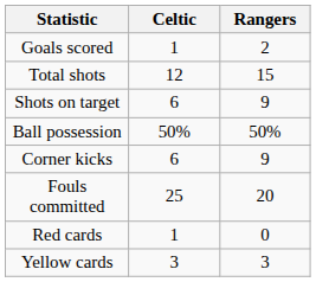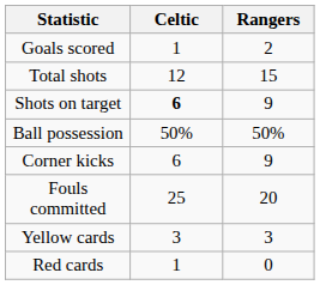 <table class="wikitable" style="text-align: center">
 <tr>
 <th width=105>Statistic</th>
 <th width=75>Celtic</th>
 <th width=75>Rangers</th>
 </tr>
 <tr>
 <td>Goals scored</td>
 <td>1</td>
 <td>2</td>
 </tr>
 <tr>
 <td>Total shots</td>
 <td>12</td>
 <td>15</td>
 </tr>
 <tr>
 <td>Shots on target</td>
-<td>6</td>
+<td><strong>6</strong></td>
 <td>9</td>
 </tr>
 <tr>
 <td>Ball possession</td>
 <td>50%</td>
 <td>50%</td>
 </tr>
 <tr>
 <td>Corner kicks</td>
 <td>6</td>
 <td>9</td>
 </tr>
 <tr>
 <td>Fouls committed</td>
 <td>25</td>
 <td>20</td>
 </tr>
 <tr>
+<td>Yellow cards</td>
+<td>3</td>
+<td>3</td>
+</tr>
+<tr>
 <td>Red cards</td>
 <td>1</td>
 <td>0</td>
 </tr>
-<tr>
-<td>Yellow cards</td>
-<td>3</td>
-<td>3</td>
-</tr>
 </table>
